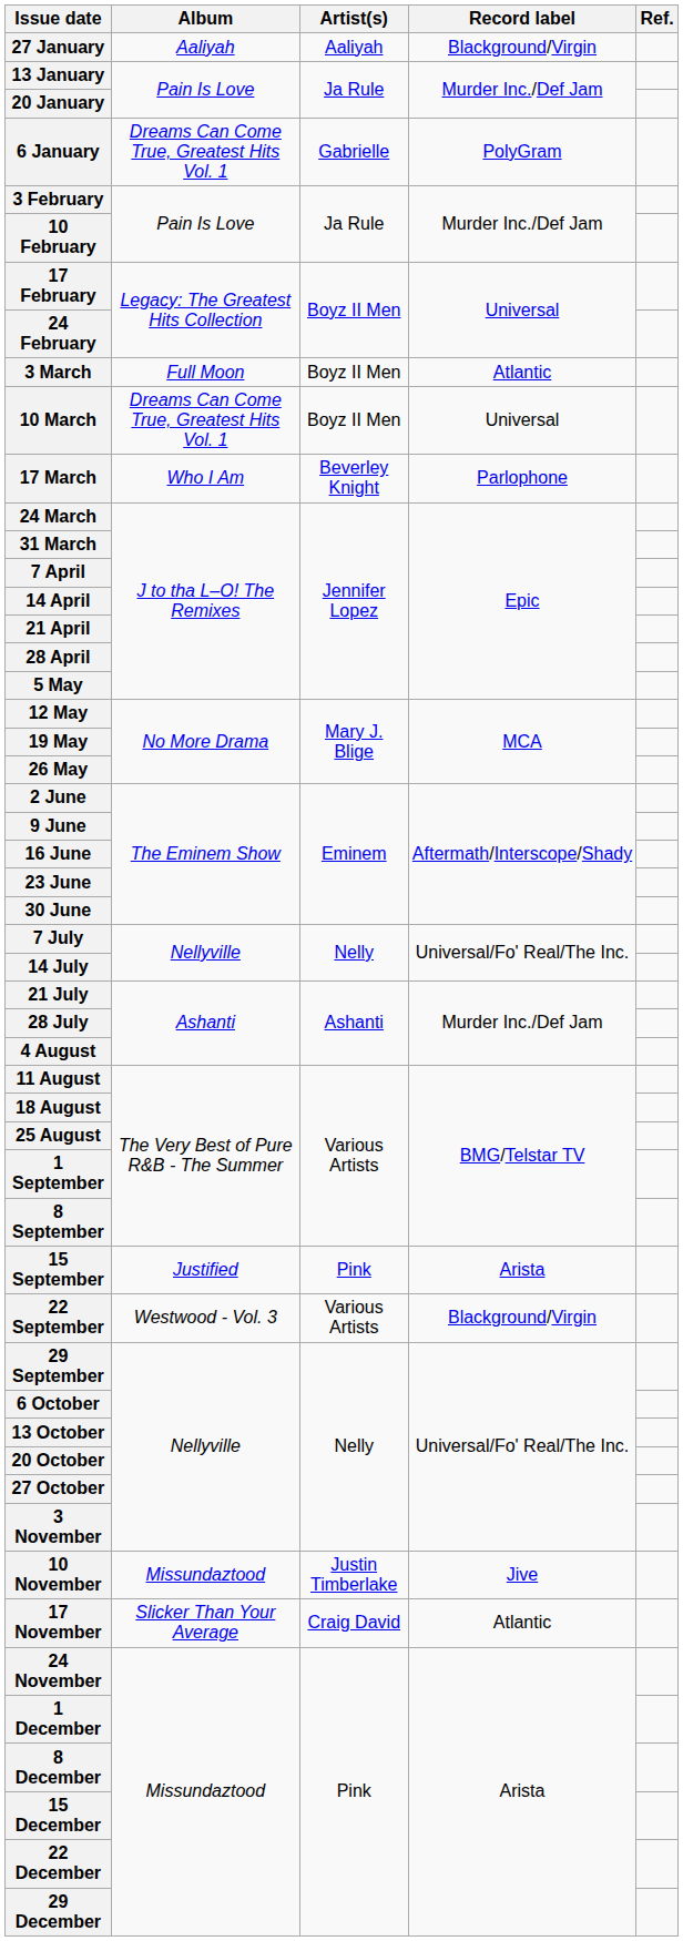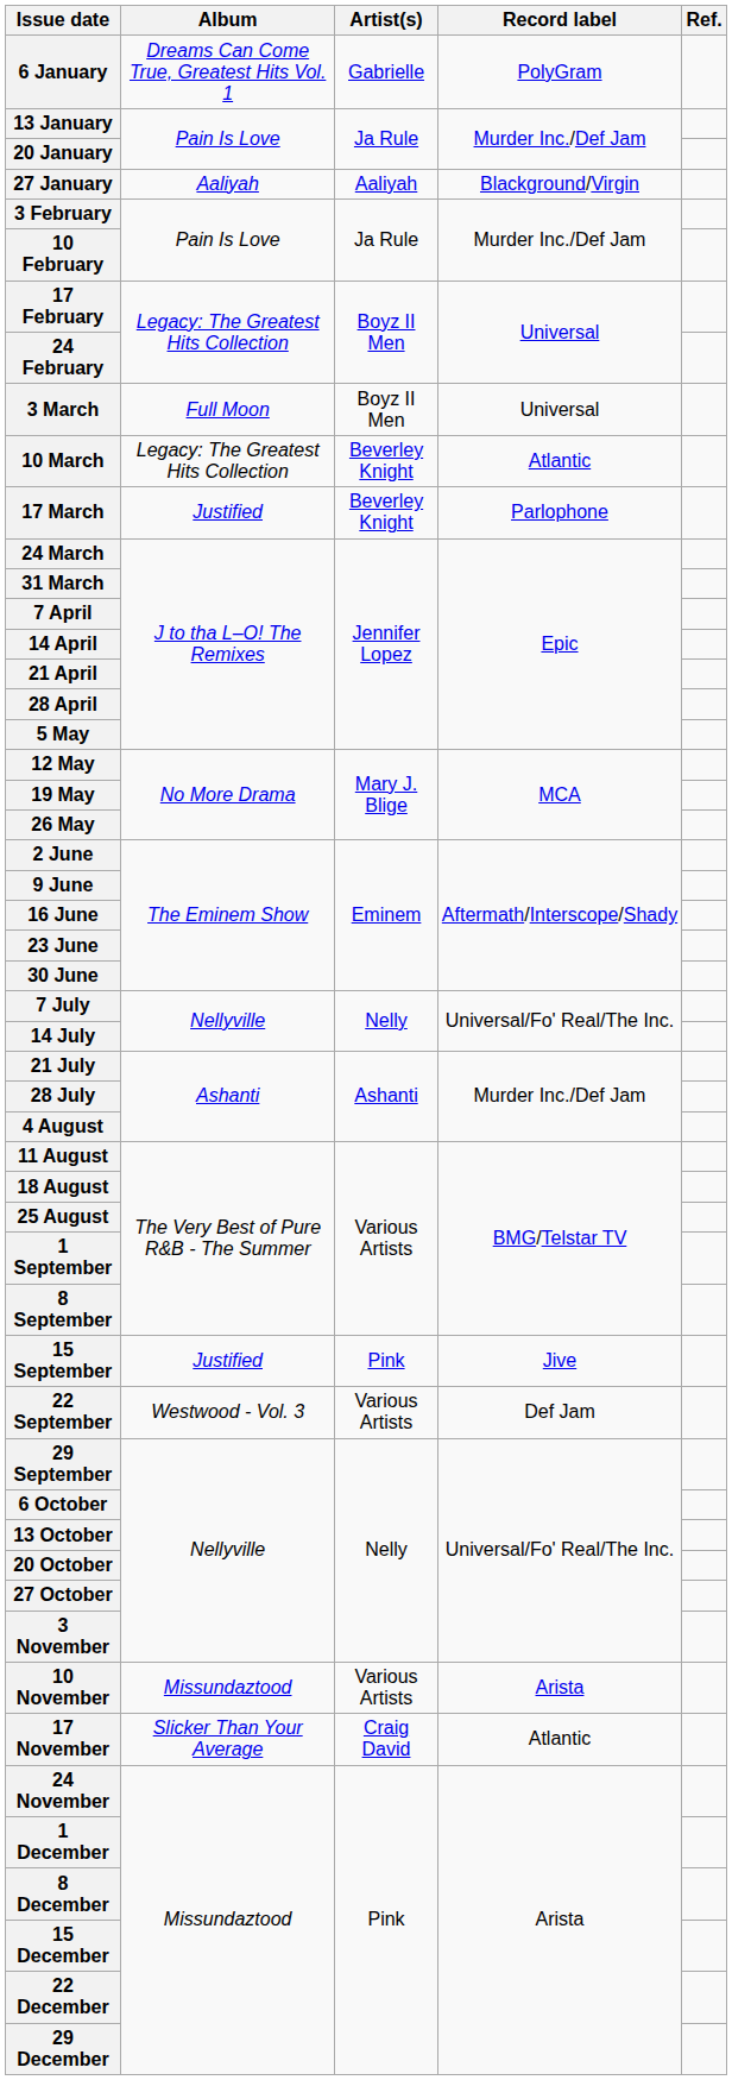 <table class="wikitable plainrowheaders">
 <tr>
 <th scope=col>Issue date</th>
 <th scope=col>Album</th>
 <th scope=col>Artist(s)</th>
 <th scope=col>Record label</th>
 <th scope=col>Ref.</th>
 </tr>
 <tr>
-<th scope=row>27 January</th>
-<td align="center"><em><a href='#'>Aaliyah</a></em></td>
-<td align="center"><a href='#'>Aaliyah</a></td>
-<td align="center"><a href='#'>Blackground</a>/<a href='#'>Virgin</a></td>
+<th scope=row>6 January</th>
+<td align="center"><em><a href='#'>Dreams Can Come True, Greatest Hits Vol. 1</a></em></td>
+<td align="center"><a href='#'>Gabrielle</a></td>
+<td align="center"><a href='#'>PolyGram</a></td>
 <td align="center"></td>
 </tr>
 <tr>
 <th scope=row>13 January</th>
 <td align="center" rowspan="2"><em><a href='#'>Pain Is Love</a></em></td>
 <td align="center" rowspan="2"><a href='#'>Ja Rule</a></td>
 <td align="center" rowspan="2"><a href='#'>Murder Inc.</a>/<a href='#'>Def Jam</a></td>
 <td align="center"></td>
 </tr>
 <tr>
 <th scope=row>20 January</th>
 <td align="center"></td>
 </tr>
 <tr>
-<th scope=row>6 January</th>
-<td align="center"><em><a href='#'>Dreams Can Come True, Greatest Hits Vol. 1</a></em></td>
-<td align="center"><a href='#'>Gabrielle</a></td>
-<td align="center"><a href='#'>PolyGram</a></td>
+<th scope=row>27 January</th>
+<td align="center"><em><a href='#'>Aaliyah</a></em></td>
+<td align="center"><a href='#'>Aaliyah</a></td>
+<td align="center"><a href='#'>Blackground</a>/<a href='#'>Virgin</a></td>
 <td align="center"></td>
 </tr>
 <tr>
 <th scope=row>3 February</th>
 <td align="center" rowspan="2"><em>Pain Is Love</em></td>
 <td align="center" rowspan="2">Ja Rule</td>
 <td align="center" rowspan="2">Murder Inc./Def Jam</td>
 <td align="center"></td>
 </tr>
 <tr>
 <th scope=row>10 February</th>
 <td align="center"></td>
 </tr>
 <tr>
 <th scope=row>17 February</th>
 <td align="center" rowspan="2"><em><a href='#'>Legacy: The Greatest Hits Collection</a></em></td>
 <td align="center" rowspan="2"><a href='#'>Boyz II Men</a></td>
 <td align="center" rowspan="2"><a href='#'>Universal</a></td>
 <td align="center"></td>
 </tr>
 <tr>
 <th scope=row>24 February</th>
 <td align="center"></td>
 </tr>
 <tr>
 <th scope=row>3 March</th>
 <td align="center"><em><a href='#'>Full Moon</a></em></td>
 <td align="center">Boyz II Men</td>
+<td align="center">Universal</td>
+<td align="center"></td>
+</tr>
+<tr>
+<th scope=row>10 March</th>
+<td align="center"><em>Legacy: The Greatest Hits Collection</em></td>
+<td align="center"><a href='#'>Beverley Knight</a></td>
 <td align="center"><a href='#'>Atlantic</a></td>
 <td align="center"></td>
 </tr>
 <tr>
-<th scope=row>10 March</th>
-<td align="center"><em><a href='#'>Dreams Can Come True, Greatest Hits Vol. 1</a></em></td>
-<td align="center">Boyz II Men</td>
-<td align="center">Universal</td>
-<td align="center"></td>
-</tr>
-<tr>
 <th scope=row>17 March</th>
-<td align="center"><em><a href='#'>Who I Am</a></em></td>
+<td align="center"><em><a href='#'>Justified</a></em></td>
 <td align="center"><a href='#'>Beverley Knight</a></td>
 <td align="center"><a href='#'>Parlophone</a></td>
 <td align="center"></td>
 </tr>
 <tr>
 <th scope=row>24 March</th>
 <td align="center" rowspan="7"><em><a href='#'>J to tha L–O! The Remixes</a></em></td>
 <td align="center" rowspan="7"><a href='#'>Jennifer Lopez</a></td>
 <td align="center" rowspan="7"><a href='#'>Epic</a></td>
 <td align="center"></td>
 </tr>
 <tr>
 <th scope=row>31 March</th>
 <td align="center"></td>
 </tr>
 <tr>
 <th scope=row>7 April</th>
 <td align="center"></td>
 </tr>
 <tr>
 <th scope=row>14 April</th>
 <td align="center"></td>
 </tr>
 <tr>
 <th scope=row>21 April</th>
 <td align="center"></td>
 </tr>
 <tr>
 <th scope=row>28 April</th>
 <td align="center"></td>
 </tr>
 <tr>
 <th scope=row>5 May</th>
 <td align="center"></td>
 </tr>
 <tr>
 <th scope=row>12 May</th>
 <td align="center" rowspan="3"><em><a href='#'>No More Drama</a></em></td>
 <td align="center" rowspan="3"><a href='#'>Mary J. Blige</a></td>
 <td align="center" rowspan="3"><a href='#'>MCA</a></td>
 <td align="center"></td>
 </tr>
 <tr>
 <th scope=row>19 May</th>
 <td align="center"></td>
 </tr>
 <tr>
 <th scope=row>26 May</th>
 <td align="center"></td>
 </tr>
 <tr>
 <th scope=row>2 June</th>
 <td align="center" rowspan="5"><em><a href='#'>The Eminem Show</a></em></td>
 <td align="center" rowspan="5"><a href='#'>Eminem</a></td>
 <td align="center" rowspan="5"><a href='#'>Aftermath</a>/<a href='#'>Interscope</a>/<a href='#'>Shady</a></td>
 <td align="center"></td>
 </tr>
 <tr>
 <th scope=row>9 June</th>
 <td align="center"></td>
 </tr>
 <tr>
 <th scope=row>16 June</th>
 <td align="center"></td>
 </tr>
 <tr>
 <th scope=row>23 June</th>
 <td align="center"></td>
 </tr>
 <tr>
 <th scope=row>30 June</th>
 <td align="center"></td>
 </tr>
 <tr>
 <th scope=row>7 July</th>
 <td align="center" rowspan="2"><em><a href='#'>Nellyville</a></em></td>
 <td align="center" rowspan="2"><a href='#'>Nelly</a></td>
 <td align="center" rowspan="2">Universal/Fo' Real/The Inc.</td>
 <td align="center"></td>
 </tr>
 <tr>
 <th scope=row>14 July</th>
 <td align="center"></td>
 </tr>
 <tr>
 <th scope=row>21 July</th>
 <td align="center" rowspan="3"><em><a href='#'>Ashanti</a></em></td>
 <td align="center" rowspan="3"><a href='#'>Ashanti</a></td>
 <td align="center" rowspan="3">Murder Inc./Def Jam</td>
 <td align="center"></td>
 </tr>
 <tr>
 <th scope=row>28 July</th>
 <td align="center"></td>
 </tr>
 <tr>
 <th scope=row>4 August</th>
 <td align="center"></td>
 </tr>
 <tr>
 <th scope=row>11 August</th>
 <td align="center" rowspan="5"><em>The Very Best of Pure R&B - The Summer</em></td>
 <td align="center" rowspan="5">Various Artists</td>
 <td align="center" rowspan="5"><a href='#'>BMG</a>/<a href='#'>Telstar TV</a></td>
 <td align="center"></td>
 </tr>
 <tr>
 <th scope=row>18 August</th>
 <td align="center"></td>
 </tr>
 <tr>
 <th scope=row>25 August</th>
 <td align="center"></td>
 </tr>
 <tr>
 <th scope=row>1 September</th>
 <td align="center"></td>
 </tr>
 <tr>
 <th scope=row>8 September</th>
 <td align="center"></td>
 </tr>
 <tr>
 <th scope=row>15 September</th>
 <td align="center"><em><a href='#'>Justified</a></em></td>
 <td align="center"><a href='#'>Pink</a></td>
-<td align="center"><a href='#'>Arista</a></td>
+<td align="center"><a href='#'>Jive</a></td>
 <td align="center"></td>
 </tr>
 <tr>
 <th scope=row>22 September</th>
 <td align="center"><em>Westwood - Vol. 3</em></td>
 <td align="center">Various Artists</td>
-<td align="center"><a href='#'>Blackground</a>/<a href='#'>Virgin</a></td>
+<td align="center">Def Jam</td>
 <td align="center"></td>
 </tr>
 <tr>
 <th scope=row>29 September</th>
 <td align="center" rowspan="6"><em>Nellyville</em></td>
 <td align="center" rowspan="6">Nelly</td>
 <td align="center" rowspan="6">Universal/Fo' Real/The Inc.</td>
 <td align="center"></td>
 </tr>
 <tr>
 <th scope=row>6 October</th>
 <td align="center"></td>
 </tr>
 <tr>
 <th scope=row>13 October</th>
 <td align="center"></td>
 </tr>
 <tr>
 <th scope=row>20 October</th>
 <td align="center"></td>
 </tr>
 <tr>
 <th scope=row>27 October</th>
 <td align="center"></td>
 </tr>
 <tr>
 <th scope=row>3 November</th>
 <td align="center"></td>
 </tr>
 <tr>
 <th scope=row>10 November</th>
 <td align="center"><em><a href='#'>Missundaztood</a></em></td>
-<td align="center"><a href='#'>Justin Timberlake</a></td>
-<td align="center"><a href='#'>Jive</a></td>
+<td align="center">Various Artists</td>
+<td align="center"><a href='#'>Arista</a></td>
 <td align="center"></td>
 </tr>
 <tr>
 <th scope=row>17 November</th>
 <td align="center"><em><a href='#'>Slicker Than Your Average</a></em></td>
 <td align="center"><a href='#'>Craig David</a></td>
 <td align="center">Atlantic</td>
 <td align="center"></td>
 </tr>
 <tr>
 <th scope=row>24 November</th>
 <td align="center" rowspan="6"><em>Missundaztood</em></td>
 <td align="center" rowspan="6">Pink</td>
 <td align="center" rowspan="6">Arista</td>
 <td align="center"></td>
 </tr>
 <tr>
 <th scope=row>1 December</th>
 <td align="center"></td>
 </tr>
 <tr>
 <th scope=row>8 December</th>
 <td align="center"></td>
 </tr>
 <tr>
 <th scope=row>15 December</th>
 <td align="center"></td>
 </tr>
 <tr>
 <th scope=row>22 December</th>
 <td align="center"></td>
 </tr>
 <tr>
 <th scope=row>29 December</th>
 <td align="center"></td>
 </tr>
 </table>
